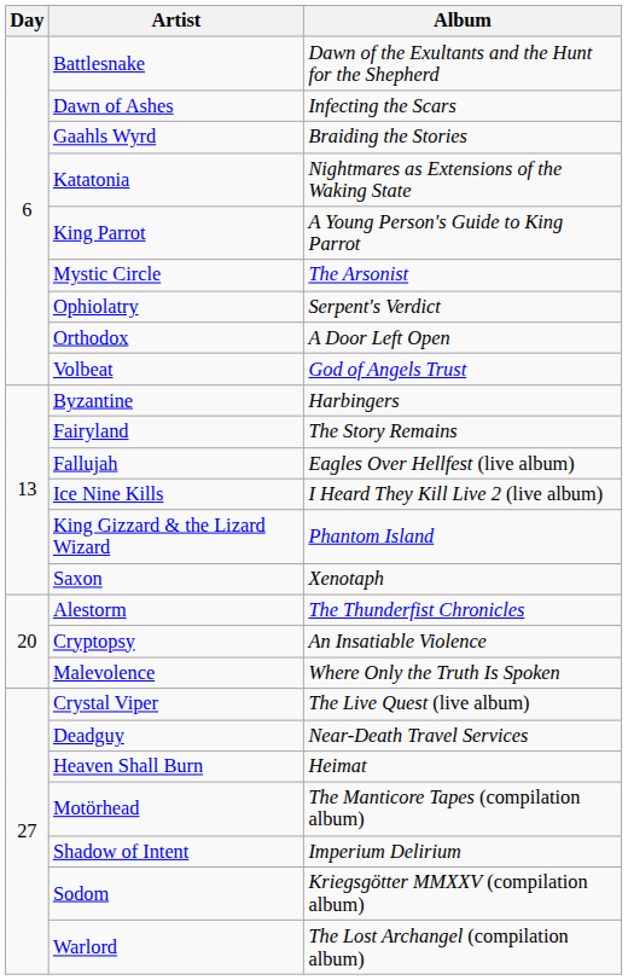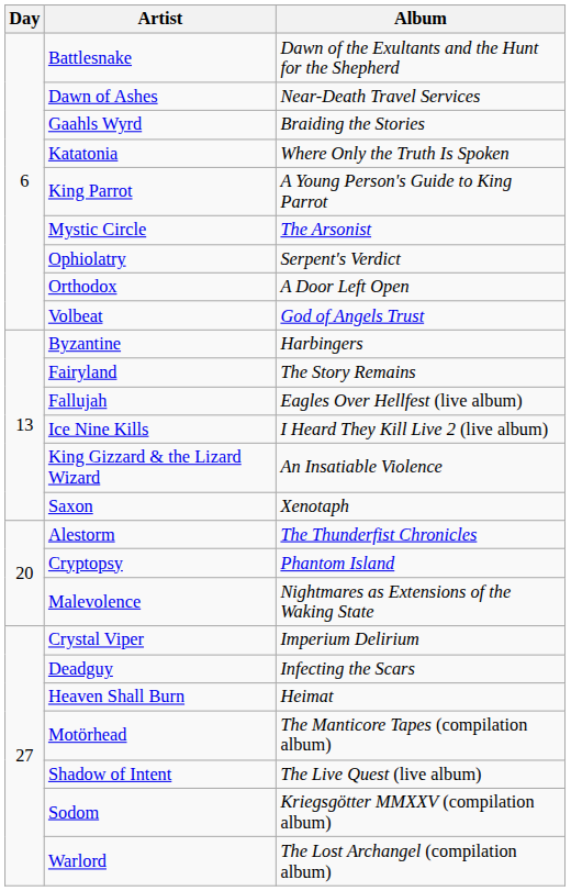 <table class="wikitable" id="table_June">
 <tr>
 <th style="width:20px;">Day</th>
 <th style="width:200px;">Artist</th>
 <th style="width:250px;">Album</th>
 </tr>
 <tr>
 <td style="text-align:center;" rowspan="9">6</td>
 <td><a href='#'>Battlesnake</a></td>
 <td><em>Dawn of the Exultants and the Hunt for the Shepherd</em></td>
 </tr>
 <tr>
 <td><a href='#'>Dawn of Ashes</a></td>
-<td><em>Infecting the Scars</em></td>
+<td><em>Near-Death Travel Services</em></td>
 </tr>
 <tr>
 <td><a href='#'>Gaahls Wyrd</a></td>
 <td><em>Braiding the Stories</em></td>
 </tr>
 <tr>
 <td><a href='#'>Katatonia</a></td>
-<td><em>Nightmares as Extensions of the Waking State</em></td>
+<td><em>Where Only the Truth Is Spoken</em></td>
 </tr>
 <tr>
 <td><a href='#'>King Parrot</a></td>
 <td><em>A Young Person's Guide to King Parrot</em></td>
 </tr>
 <tr>
 <td><a href='#'>Mystic Circle</a></td>
 <td><em><a href='#'>The Arsonist</a></em></td>
 </tr>
 <tr>
 <td><a href='#'>Ophiolatry</a></td>
 <td><em>Serpent's Verdict</em></td>
 </tr>
 <tr>
 <td><a href='#'>Orthodox</a></td>
 <td><em>A Door Left Open</em></td>
 </tr>
 <tr>
 <td><a href='#'>Volbeat</a></td>
 <td><em><a href='#'>God of Angels Trust</a></em></td>
 </tr>
 <tr>
 <td style="text-align:center;" rowspan="6">13</td>
 <td><a href='#'>Byzantine</a></td>
 <td><em>Harbingers</em></td>
 </tr>
 <tr>
 <td><a href='#'>Fairyland</a></td>
 <td><em>The Story Remains</em></td>
 </tr>
 <tr>
 <td><a href='#'>Fallujah</a></td>
 <td><em>Eagles Over Hellfest</em> (live album)</td>
 </tr>
 <tr>
 <td><a href='#'>Ice Nine Kills</a></td>
 <td><em>I Heard They Kill Live 2</em> (live album)</td>
 </tr>
 <tr>
 <td><a href='#'>King Gizzard & the Lizard Wizard</a></td>
-<td><em><a href='#'>Phantom Island</a></em></td>
+<td><em>An Insatiable Violence</em></td>
 </tr>
 <tr>
 <td><a href='#'>Saxon</a></td>
 <td><em>Xenotaph</em></td>
 </tr>
 <tr>
 <td style="text-align:center;" rowspan="3">20</td>
 <td><a href='#'>Alestorm</a></td>
 <td><em><a href='#'>The Thunderfist Chronicles</a></em></td>
 </tr>
 <tr>
 <td><a href='#'>Cryptopsy</a></td>
-<td><em>An Insatiable Violence</em></td>
+<td><em><a href='#'>Phantom Island</a></em></td>
 </tr>
 <tr>
 <td><a href='#'>Malevolence</a></td>
-<td><em>Where Only the Truth Is Spoken</em></td>
+<td><em>Nightmares as Extensions of the Waking State</em></td>
 </tr>
 <tr>
 <td style="text-align:center;" rowspan="7">27</td>
 <td><a href='#'>Crystal Viper</a></td>
-<td><em>The Live Quest</em> (live album)</td>
+<td><em>Imperium Delirium</em></td>
 </tr>
 <tr>
 <td><a href='#'>Deadguy</a></td>
-<td><em>Near-Death Travel Services</em></td>
+<td><em>Infecting the Scars</em></td>
 </tr>
 <tr>
 <td><a href='#'>Heaven Shall Burn</a></td>
 <td><em>Heimat</em></td>
 </tr>
 <tr>
 <td><a href='#'>Motörhead</a></td>
 <td><em>The Manticore Tapes</em> (compilation album)</td>
 </tr>
 <tr>
 <td><a href='#'>Shadow of Intent</a></td>
-<td><em>Imperium Delirium</em></td>
+<td><em>The Live Quest</em> (live album)</td>
 </tr>
 <tr>
 <td><a href='#'>Sodom</a></td>
 <td><em>Kriegsgötter MMXXV</em> (compilation album)</td>
 </tr>
 <tr>
 <td><a href='#'>Warlord</a></td>
 <td><em>The Lost Archangel</em> (compilation album)</td>
 </tr>
 </table>
